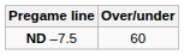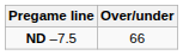 <table class="wikitable">
 <tr align="center">
 <th style=>Pregame line</th>
 <th style=>Over/under</th>
 </tr>
 <tr align="center">
 <td><strong>ND</strong> –7.5</td>
-<td>60</td>
+<td>66</td>
 </tr>
 </table>
